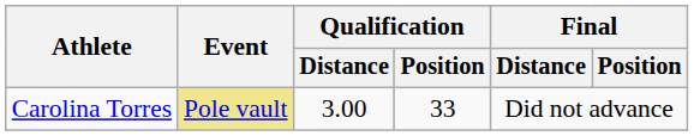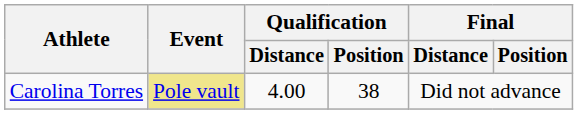 <table class=wikitable style="font-size:90%">
 <tr>
 <th rowspan="2">Athlete</th>
 <th rowspan="2">Event</th>
 <th colspan="2">Qualification</th>
 <th colspan="2">Final</th>
 </tr>
 <tr style="font-size:95%">
 <th>Distance</th>
 <th>Position</th>
 <th>Distance</th>
 <th>Position</th>
 </tr>
 <tr align=center>
 <td align=left><a href='#'>Carolina Torres</a></td>
 <td align=left style="background: khaki;"><a href='#'>Pole vault</a></td>
-<td>3.00</td>
-<td>33</td>
+<td>4.00</td>
+<td>38</td>
 <td colspan=2>Did not advance</td>
 </tr>
 </table>
